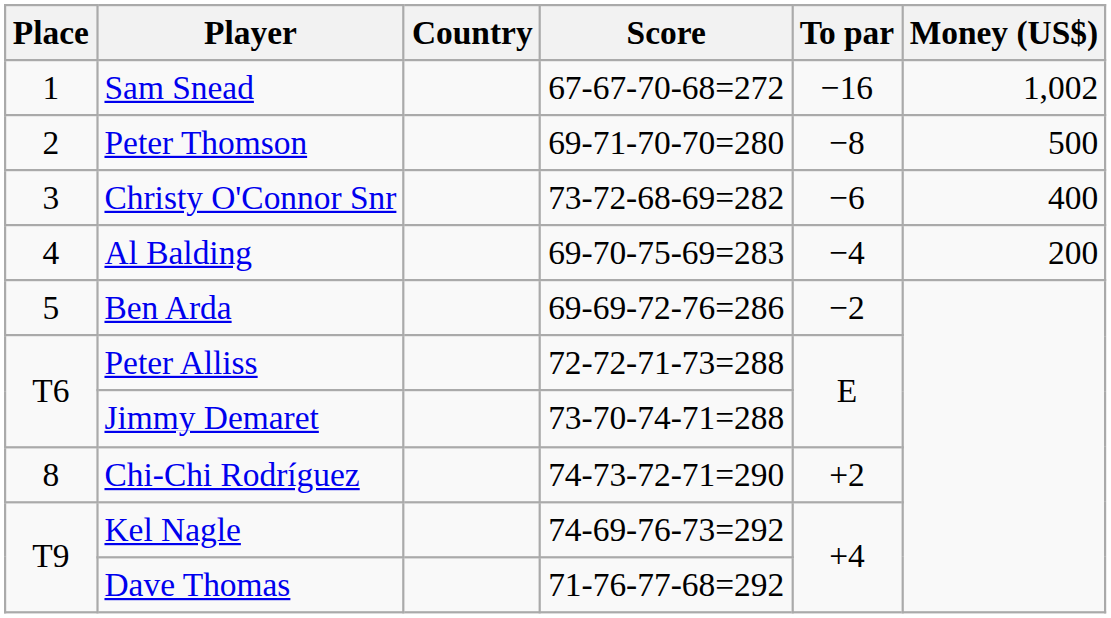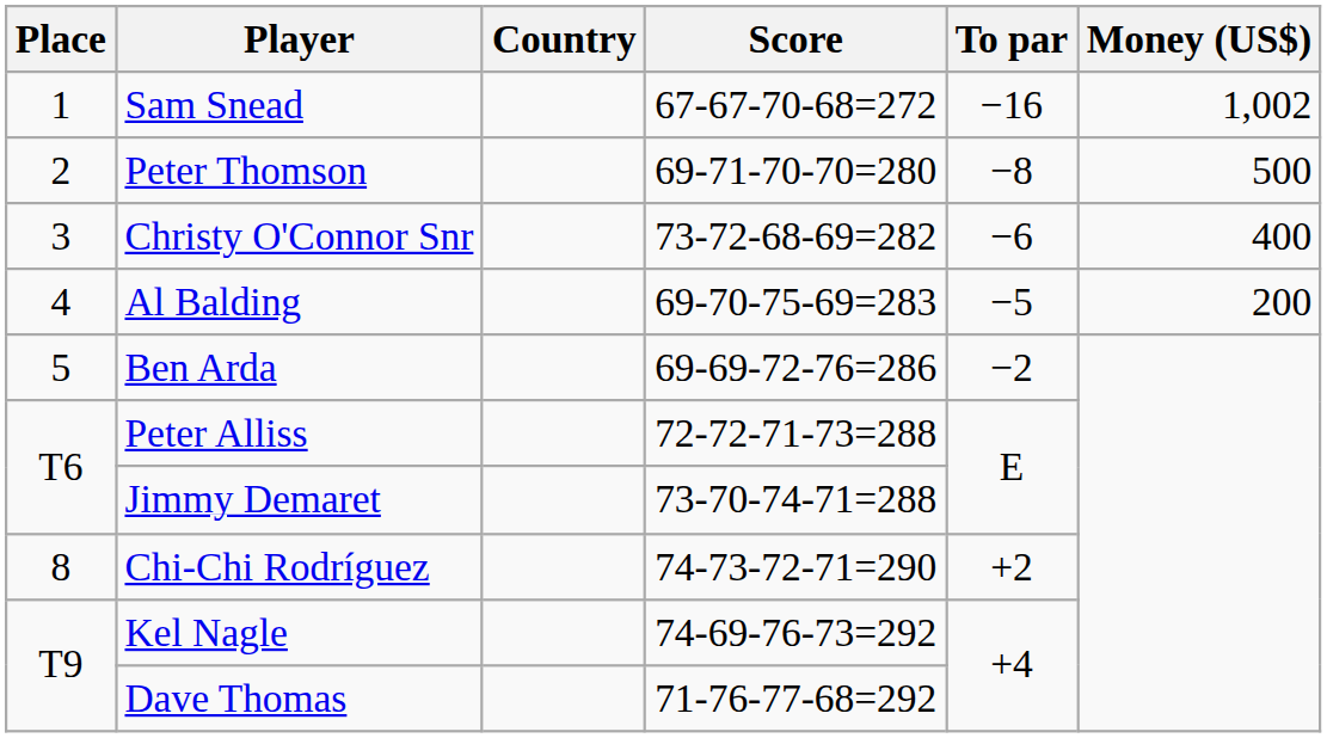 <table class="wikitable" style="font-size:95%;">
 <tr>
 <th>Place</th>
 <th>Player</th>
 <th>Country</th>
 <th>Score</th>
 <th>To par</th>
 <th>Money (US$)</th>
 </tr>
 <tr>
 <td align=center>1</td>
 <td><a href='#'>Sam Snead</a></td>
 <td></td>
 <td>67-67-70-68=272</td>
 <td align=center>−16</td>
 <td align=right>1,002</td>
 </tr>
 <tr>
 <td align=center>2</td>
 <td><a href='#'>Peter Thomson</a></td>
 <td></td>
 <td>69-71-70-70=280</td>
 <td align=center>−8</td>
 <td align=right>500</td>
 </tr>
 <tr>
 <td align=center>3</td>
 <td><a href='#'>Christy O'Connor Snr</a></td>
 <td></td>
 <td>73-72-68-69=282</td>
 <td align=center>−6</td>
 <td align=right>400</td>
 </tr>
 <tr>
 <td align=center>4</td>
 <td><a href='#'>Al Balding</a></td>
 <td></td>
 <td>69-70-75-69=283</td>
-<td align=center>−4</td>
+<td align=center>−5</td>
 <td align=right>200</td>
 </tr>
 <tr>
 <td align=center>5</td>
 <td><a href='#'>Ben Arda</a></td>
 <td></td>
 <td>69-69-72-76=286</td>
 <td align=center>−2</td>
 <td rowspan=6></td>
 </tr>
 <tr>
 <td rowspan=2 align=center>T6</td>
 <td><a href='#'>Peter Alliss</a></td>
 <td></td>
 <td>72-72-71-73=288</td>
 <td rowspan=2 align=center>E</td>
 </tr>
 <tr>
 <td><a href='#'>Jimmy Demaret</a></td>
 <td></td>
 <td>73-70-74-71=288</td>
 </tr>
 <tr>
 <td align=center>8</td>
 <td><a href='#'>Chi-Chi Rodríguez</a></td>
 <td></td>
 <td>74-73-72-71=290</td>
 <td align=center>+2</td>
 </tr>
 <tr>
 <td rowspan=2 align=center>T9</td>
 <td><a href='#'>Kel Nagle</a></td>
 <td></td>
 <td>74-69-76-73=292</td>
 <td rowspan=2 align=center>+4</td>
 </tr>
 <tr>
 <td><a href='#'>Dave Thomas</a></td>
 <td></td>
 <td>71-76-77-68=292</td>
 </tr>
 </table>
